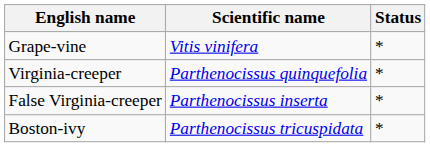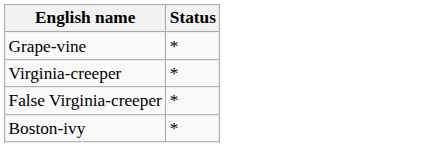 <table class="wikitable" |>
 <tr>
 <th>English name</th>
-<th>Scientific name</th>
 <th>Status</th>
 </tr>
 <tr>
 <td>Grape-vine</td>
-<td><em><a href='#'>Vitis vinifera</a></em></td>
 <td>*</td>
 </tr>
 <tr>
 <td>Virginia-creeper</td>
-<td><em><a href='#'>Parthenocissus quinquefolia</a></em></td>
 <td>*</td>
 </tr>
 <tr>
 <td>False Virginia-creeper</td>
-<td><em><a href='#'>Parthenocissus inserta</a></em></td>
 <td>*</td>
 </tr>
 <tr>
 <td>Boston-ivy</td>
-<td><em><a href='#'>Parthenocissus tricuspidata</a></em></td>
 <td>*</td>
 </tr>
 </table>
